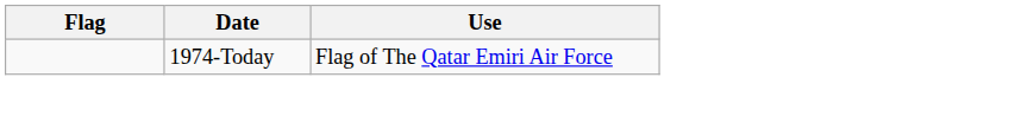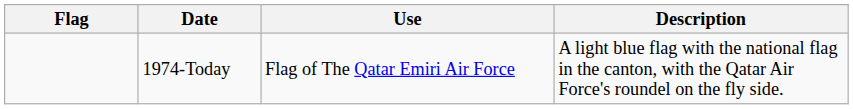 <table class="wikitable">
 <tr>
 <th style="width:110px;">Flag</th>
 <th style="width:100px;">Date</th>
 <th style="width:250px;">Use</th>
+<th style="width:250px;">Description</th>
 </tr>
 <tr>
 <td></td>
 <td>1974-Today</td>
 <td>Flag of The <a href='#'>Qatar Emiri Air Force</a></td>
+<td>A light blue flag with the national flag in the canton, with the Qatar Air Force's roundel on the fly side.</td>
 </tr>
 </table>
